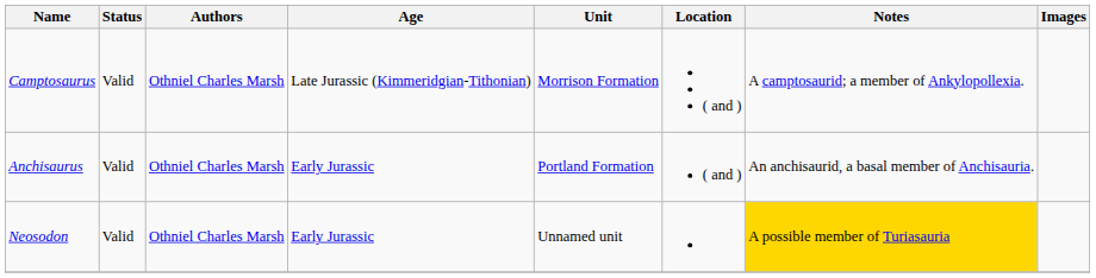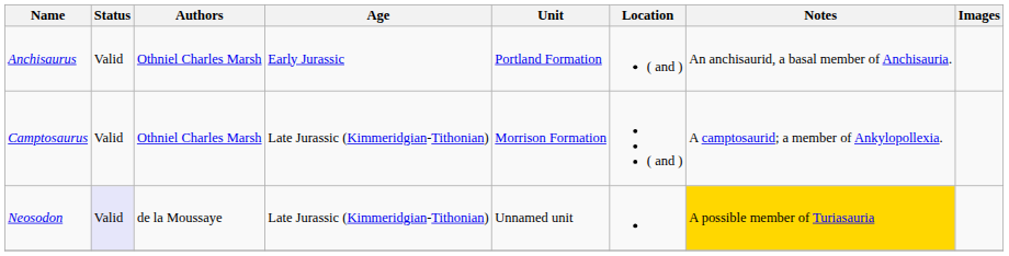 <table class="wikitable sortable">
 <tr>
 <th>Name</th>
 <th>Status</th>
 <th>Authors</th>
 <th>Age</th>
 <th>Unit</th>
 <th>Location</th>
 <th>Notes</th>
 <th>Images</th>
 </tr>
 <tr>
+<td><em><a href='#'>Anchisaurus</a></em></td>
+<td>Valid</td>
+<td><a href='#'>Othniel Charles Marsh</a></td>
+<td><a href='#'>Early Jurassic</a></td>
+<td><a href='#'>Portland Formation</a></td>
+<td><br><ul><li> ( and )</li></ul></td>
+<td>An anchisaurid, a basal member of <a href='#'>Anchisauria</a>.</td>
+<td></td>
+</tr>
+<tr>
 <td><em><a href='#'>Camptosaurus</a></em></td>
 <td>Valid</td>
 <td><a href='#'>Othniel Charles Marsh</a></td>
 <td>Late Jurassic (<a href='#'>Kimmeridgian</a>-<a href='#'>Tithonian</a>)</td>
 <td><a href='#'>Morrison Formation</a></td>
 <td><br><ul><li></li><li></li><li> ( and )</li></ul></td>
 <td>A <a href='#'>camptosaurid</a>; a member of <a href='#'>Ankylopollexia</a>.</td>
 <td></td>
 </tr>
 <tr>
-<td><em><a href='#'>Anchisaurus</a></em></td>
-<td>Valid</td>
-<td><a href='#'>Othniel Charles Marsh</a></td>
-<td><a href='#'>Early Jurassic</a></td>
-<td><a href='#'>Portland Formation</a></td>
-<td><br><ul><li> ( and )</li></ul></td>
-<td>An anchisaurid, a basal member of <a href='#'>Anchisauria</a>.</td>
-<td></td>
-</tr>
-<tr>
 <td><em><a href='#'>Neosodon</a></em></td>
-<td>Valid</td>
-<td><a href='#'>Othniel Charles Marsh</a></td>
-<td><a href='#'>Early Jurassic</a></td>
+<td style="background: lavender;">Valid</td>
+<td>de la Moussaye</td>
+<td>Late Jurassic (<a href='#'>Kimmeridgian</a>-<a href='#'>Tithonian</a>)</td>
 <td>Unnamed unit</td>
 <td><br><ul><li></li></ul></td>
 <td style="background: gold;">A possible member of <a href='#'>Turiasauria</a></td>
 <td></td>
 </tr>
 <tr>
 </tr>
 </table>
